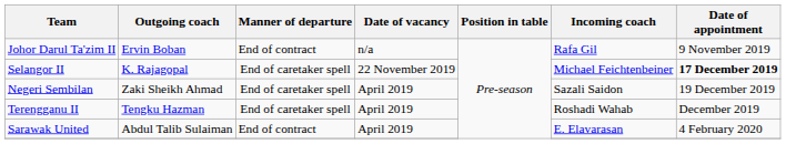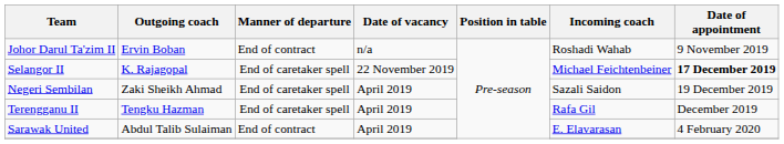 <table class="wikitable">
 <tr>
 <th>Team</th>
 <th>Outgoing coach</th>
 <th>Manner of departure</th>
 <th>Date of vacancy</th>
 <th>Position in table</th>
 <th>Incoming coach</th>
 <th>Date of<br>appointment</th>
 </tr>
 <tr>
 <td><a href='#'>Johor Darul Ta'zim II</a></td>
 <td> <a href='#'>Ervin Boban</a></td>
 <td>End of contract</td>
 <td>n/a</td>
 <td align=center rowspan=8><em>Pre-season</em></td>
-<td> <a href='#'>Rafa Gil</a></td>
+<td> Roshadi Wahab</td>
 <td>9 November 2019</td>
 </tr>
 <tr>
 <td><a href='#'>Selangor II</a></td>
 <td> <a href='#'>K. Rajagopal</a></td>
 <td align=center>End of caretaker spell</td>
 <td>22 November 2019</td>
 <td> <a href='#'>Michael Feichtenbeiner</a></td>
 <td><strong>17 December 2019</strong></td>
 </tr>
 <tr>
 <td><a href='#'>Negeri Sembilan</a></td>
 <td> Zaki Sheikh Ahmad</td>
 <td align=center>End of caretaker spell</td>
 <td>April 2019</td>
 <td> Sazali Saidon</td>
 <td>19 December 2019</td>
 </tr>
 <tr>
 <td><a href='#'>Terengganu II</a></td>
 <td> <a href='#'>Tengku Hazman</a></td>
 <td align=center>End of caretaker spell</td>
 <td>April 2019</td>
-<td> Roshadi Wahab</td>
+<td> <a href='#'>Rafa Gil</a></td>
 <td>December 2019</td>
 </tr>
 <tr>
 <td><a href='#'>Sarawak United</a></td>
 <td> Abdul Talib Sulaiman</td>
 <td>End of contract</td>
 <td>April 2019</td>
 <td> <a href='#'>E. Elavarasan</a></td>
 <td>4 February 2020</td>
 </tr>
 <tr>
 </tr>
 </table>
